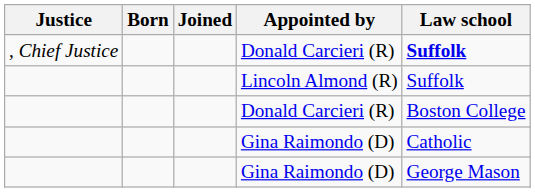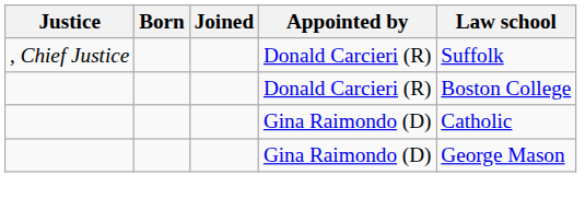 <table class="wikitable sortable">
 <tr>
 <th>Justice</th>
 <th>Born</th>
 <th>Joined</th>
 <th>Appointed by</th>
 <th>Law school</th>
 </tr>
 <tr>
 <td>, <em>Chief Justice</em></td>
 <td></td>
 <td></td>
 <td><a href='#'>Donald Carcieri</a> (R)</td>
-<td><strong><a href='#'>Suffolk</a></strong></td>
-</tr>
-<tr>
-<td></td>
-<td></td>
-<td></td>
-<td><a href='#'>Lincoln Almond</a> (R)</td>
 <td><a href='#'>Suffolk</a></td>
 </tr>
 <tr>
 <td></td>
 <td></td>
 <td></td>
 <td><a href='#'>Donald Carcieri</a> (R)</td>
 <td><a href='#'>Boston College</a></td>
 </tr>
 <tr>
 <td></td>
 <td></td>
 <td></td>
 <td><a href='#'>Gina Raimondo</a> (D)</td>
 <td><a href='#'>Catholic</a></td>
 </tr>
 <tr>
 <td></td>
 <td></td>
 <td></td>
 <td><a href='#'>Gina Raimondo</a> (D)</td>
 <td><a href='#'>George Mason</a></td>
 </tr>
 </table>
